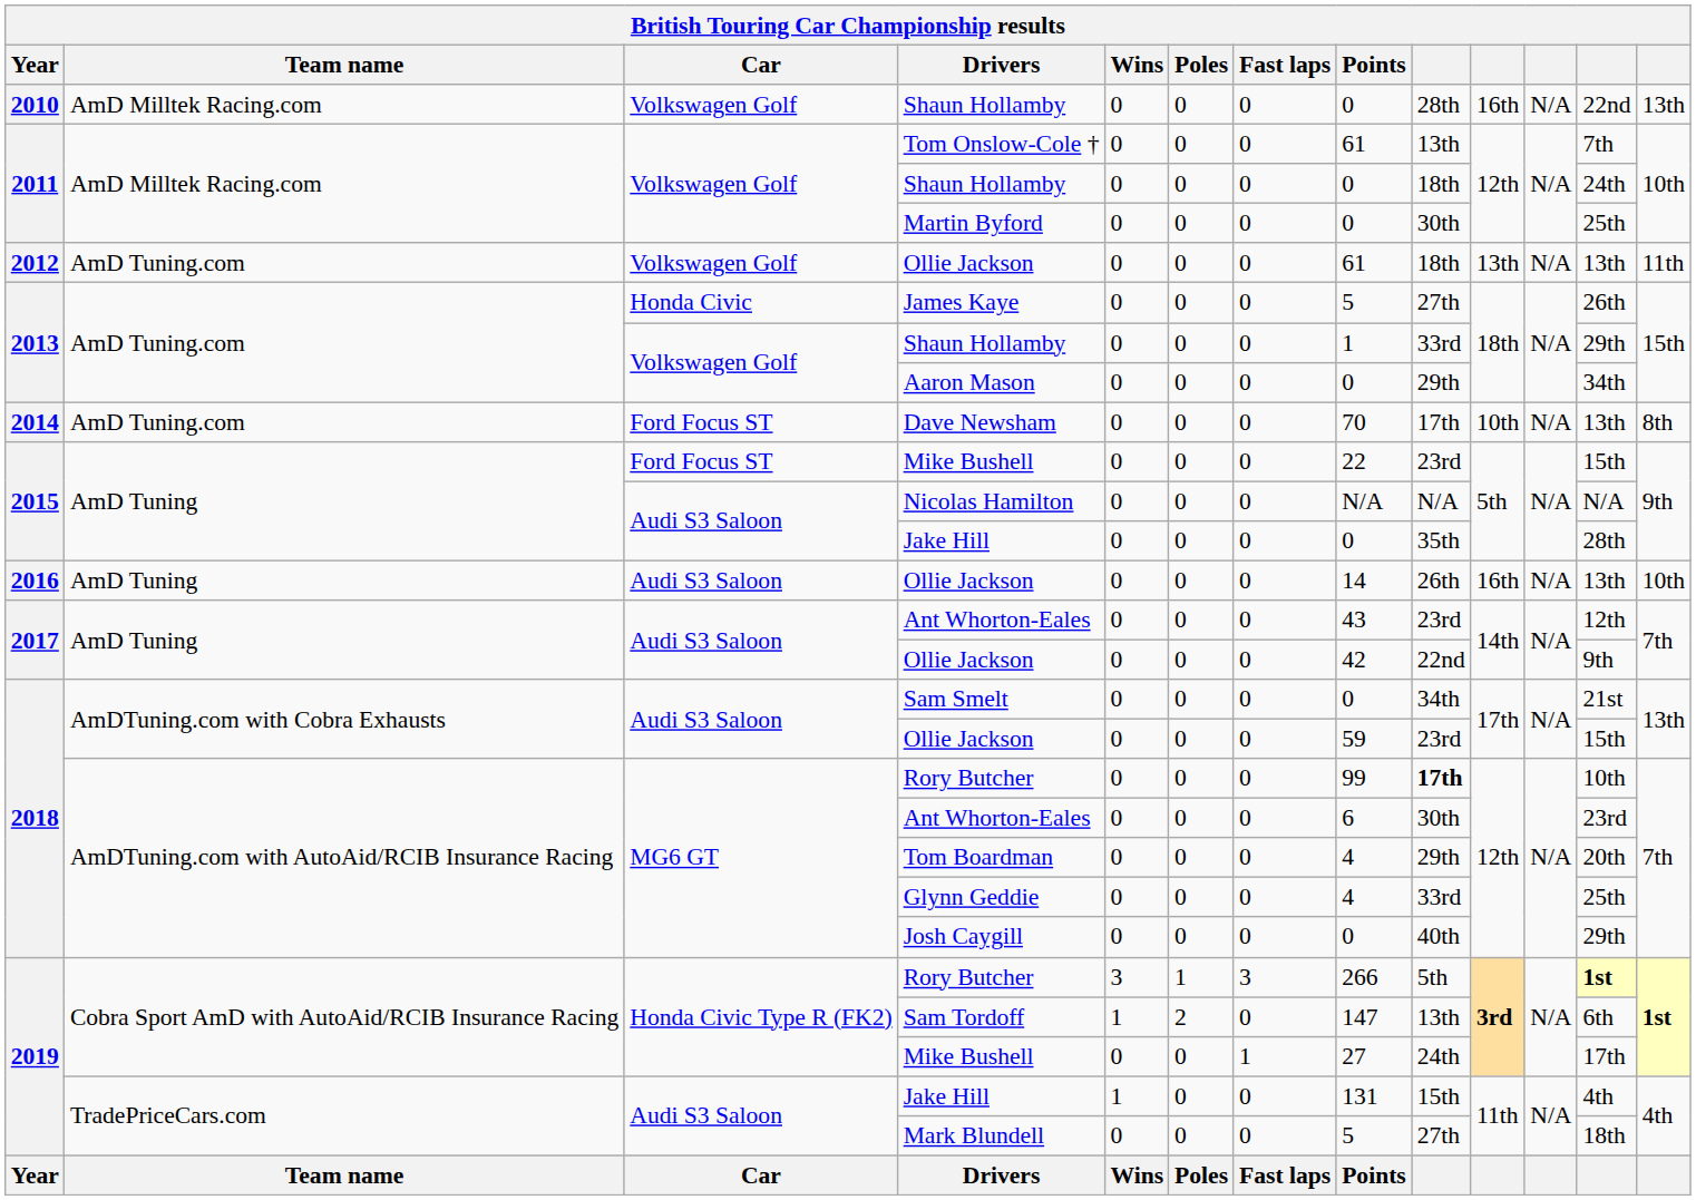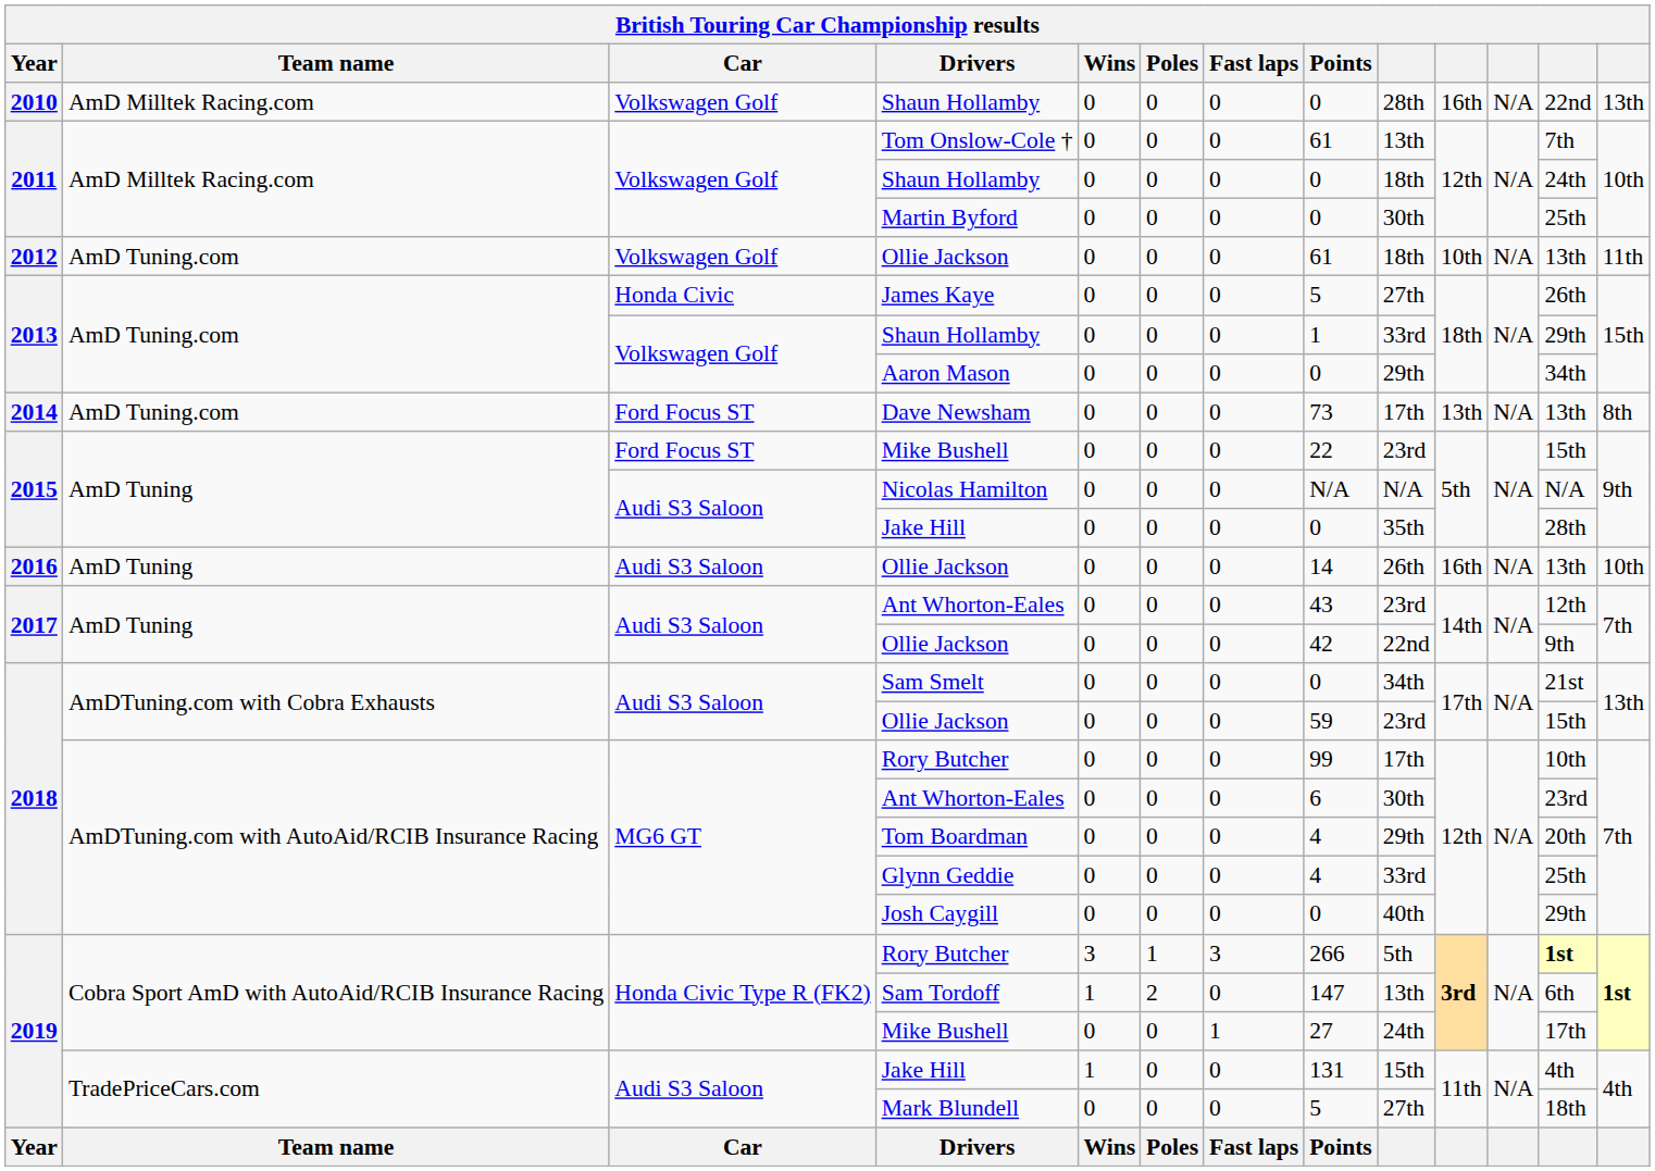 <table class="wikitable" style="font-size:95%;">
 <tr>
 <th colspan=13><a href='#'>British Touring Car Championship</a> results</th>
 </tr>
 <tr>
 <th>Year</th>
 <th>Team name</th>
 <th>Car</th>
 <th>Drivers</th>
 <th>Wins</th>
 <th>Poles</th>
 <th>Fast laps</th>
 <th>Points</th>
 <th></th>
 <th></th>
 <th></th>
 <th></th>
 <th></th>
 </tr>
 <tr>
 <th rowspan=1><a href='#'>2010</a></th>
 <td>AmD Milltek Racing.com</td>
 <td><a href='#'>Volkswagen Golf</a></td>
 <td> <a href='#'>Shaun Hollamby</a></td>
 <td>0</td>
 <td>0</td>
 <td>0</td>
 <td>0</td>
 <td>28th</td>
 <td>16th</td>
 <td>N/A</td>
 <td>22nd</td>
 <td>13th</td>
 </tr>
 <tr>
 <th rowspan=3><a href='#'>2011</a></th>
 <td rowspan=3>AmD Milltek Racing.com</td>
 <td rowspan=3><a href='#'>Volkswagen Golf</a></td>
 <td> <a href='#'>Tom Onslow-Cole</a> †</td>
 <td>0</td>
 <td>0</td>
 <td>0</td>
 <td>61</td>
 <td>13th</td>
 <td rowspan=3>12th</td>
 <td rowspan=3>N/A</td>
 <td>7th</td>
 <td rowspan=3>10th</td>
 </tr>
 <tr>
 <td> <a href='#'>Shaun Hollamby</a></td>
 <td>0</td>
 <td>0</td>
 <td>0</td>
 <td>0</td>
 <td>18th</td>
 <td>24th</td>
 </tr>
 <tr>
 <td> <a href='#'>Martin Byford</a></td>
 <td>0</td>
 <td>0</td>
 <td>0</td>
 <td>0</td>
 <td>30th</td>
 <td>25th</td>
 </tr>
 <tr>
 <th rowspan=1><a href='#'>2012</a></th>
 <td>AmD Tuning.com</td>
 <td><a href='#'>Volkswagen Golf</a></td>
 <td> <a href='#'>Ollie Jackson</a></td>
 <td>0</td>
 <td>0</td>
 <td>0</td>
 <td>61</td>
 <td>18th</td>
-<td>13th</td>
+<td>10th</td>
 <td>N/A</td>
 <td>13th</td>
 <td>11th</td>
 </tr>
 <tr>
 <th rowspan=4><a href='#'>2013</a></th>
 <td rowspan=4>AmD Tuning.com</td>
 <td rowspan=1><a href='#'>Honda Civic</a></td>
 <td rowspan=2> <a href='#'>James Kaye</a></td>
 <td rowspan=2>0</td>
 <td rowspan=2>0</td>
 <td rowspan=2>0</td>
 <td rowspan=2>5</td>
 <td rowspan=2>27th</td>
 <td rowspan=4>18th</td>
 <td rowspan=4>N/A</td>
 <td rowspan=2>26th</td>
 <td rowspan=4>15th</td>
 </tr>
 <tr>
 <td rowspan=3><a href='#'>Volkswagen Golf</a></td>
 </tr>
 <tr>
 <td> <a href='#'>Shaun Hollamby</a></td>
 <td>0</td>
 <td>0</td>
 <td>0</td>
 <td>1</td>
 <td>33rd</td>
 <td>29th</td>
 </tr>
 <tr>
 <td> <a href='#'>Aaron Mason</a></td>
 <td>0</td>
 <td>0</td>
 <td>0</td>
 <td>0</td>
 <td>29th</td>
 <td>34th</td>
 </tr>
 <tr>
 <th rowspan=1><a href='#'>2014</a></th>
 <td>AmD Tuning.com</td>
 <td><a href='#'>Ford Focus ST</a></td>
 <td> <a href='#'>Dave Newsham</a></td>
 <td>0</td>
 <td>0</td>
 <td>0</td>
-<td>70</td>
+<td>73</td>
 <td>17th</td>
-<td>10th</td>
+<td>13th</td>
 <td>N/A</td>
 <td>13th</td>
 <td>8th</td>
 </tr>
 <tr>
 <th rowspan=3><a href='#'>2015</a></th>
 <td rowspan=3>AmD Tuning</td>
 <td rowspan=1><a href='#'>Ford Focus ST</a></td>
 <td> <a href='#'>Mike Bushell</a></td>
 <td>0</td>
 <td>0</td>
 <td>0</td>
 <td>22</td>
 <td>23rd</td>
 <td rowspan=3>5th</td>
 <td rowspan=3>N/A</td>
 <td>15th</td>
 <td rowspan=3>9th</td>
 </tr>
 <tr>
 <td rowspan=2><a href='#'>Audi S3 Saloon</a></td>
 <td> <a href='#'>Nicolas Hamilton</a></td>
 <td>0</td>
 <td>0</td>
 <td>0</td>
 <td>N/A</td>
 <td>N/A</td>
 <td>N/A</td>
 </tr>
 <tr>
 <td> <a href='#'>Jake Hill</a></td>
 <td>0</td>
 <td>0</td>
 <td>0</td>
 <td>0</td>
 <td>35th</td>
 <td>28th</td>
 </tr>
 <tr>
 <th rowspan=1><a href='#'>2016</a></th>
 <td rowspan=1>AmD Tuning</td>
 <td rowspan=1><a href='#'>Audi S3 Saloon</a></td>
 <td> <a href='#'>Ollie Jackson</a></td>
 <td>0</td>
 <td>0</td>
 <td>0</td>
 <td>14</td>
 <td>26th</td>
 <td>16th</td>
 <td>N/A</td>
 <td>13th</td>
 <td>10th</td>
 </tr>
 <tr>
 <th rowspan=2><a href='#'>2017</a></th>
 <td rowspan=2>AmD Tuning</td>
 <td rowspan=2><a href='#'>Audi S3 Saloon</a></td>
 <td> <a href='#'>Ant Whorton-Eales</a></td>
 <td>0</td>
 <td>0</td>
 <td>0</td>
 <td>43</td>
 <td>23rd</td>
 <td rowspan=2>14th</td>
 <td rowspan=2>N/A</td>
 <td>12th</td>
 <td rowspan=2>7th</td>
 </tr>
 <tr>
 <td> <a href='#'>Ollie Jackson</a></td>
 <td>0</td>
 <td>0</td>
 <td>0</td>
 <td>42</td>
 <td>22nd</td>
 <td>9th</td>
 </tr>
 <tr>
 <th rowspan=7><a href='#'>2018</a></th>
 <td rowspan=2>AmDTuning.com with Cobra Exhausts</td>
 <td rowspan=2><a href='#'>Audi S3 Saloon</a></td>
 <td> <a href='#'>Sam Smelt</a></td>
 <td>0</td>
 <td>0</td>
 <td>0</td>
 <td>0</td>
 <td>34th</td>
 <td rowspan=2>17th</td>
 <td rowspan=2>N/A</td>
 <td>21st</td>
 <td rowspan=2>13th</td>
 </tr>
 <tr>
 <td> <a href='#'>Ollie Jackson</a></td>
 <td>0</td>
 <td>0</td>
 <td>0</td>
 <td>59</td>
 <td>23rd</td>
 <td>15th</td>
 </tr>
 <tr>
 <td rowspan=5>AmDTuning.com with AutoAid/RCIB Insurance Racing</td>
 <td rowspan=5><a href='#'>MG6 GT</a></td>
 <td> <a href='#'>Rory Butcher</a></td>
 <td>0</td>
 <td>0</td>
 <td>0</td>
 <td>99</td>
-<td><strong>17th</strong></td>
+<td>17th</td>
 <td rowspan=5>12th</td>
 <td rowspan=5>N/A</td>
 <td>10th</td>
 <td rowspan=5>7th</td>
 </tr>
 <tr>
 <td> <a href='#'>Ant Whorton-Eales</a></td>
 <td>0</td>
 <td>0</td>
 <td>0</td>
 <td>6</td>
 <td>30th</td>
 <td>23rd</td>
 </tr>
 <tr>
 <td> <a href='#'>Tom Boardman</a></td>
 <td>0</td>
 <td>0</td>
 <td>0</td>
 <td>4</td>
 <td>29th</td>
 <td>20th</td>
 </tr>
 <tr>
 <td> <a href='#'>Glynn Geddie</a></td>
 <td>0</td>
 <td>0</td>
 <td>0</td>
 <td>4</td>
 <td>33rd</td>
 <td>25th</td>
 </tr>
 <tr>
 <td> <a href='#'>Josh Caygill</a></td>
 <td>0</td>
 <td>0</td>
 <td>0</td>
 <td>0</td>
 <td>40th</td>
 <td>29th</td>
 </tr>
 <tr>
 <th rowspan=5><a href='#'>2019</a></th>
 <td rowspan=3>Cobra Sport AmD with AutoAid/RCIB Insurance Racing</td>
 <td rowspan=3><a href='#'>Honda Civic Type R (FK2)</a></td>
 <td> <a href='#'>Rory Butcher</a></td>
 <td>3</td>
 <td>1</td>
 <td>3</td>
 <td>266</td>
 <td>5th</td>
 <td rowspan=3 style="background:#ffdf9f;"><strong>3rd</strong></td>
 <td rowspan=3>N/A</td>
 <td style="background:#ffffbf;"><strong>1st</strong></td>
 <td rowspan=3 style="background:#ffffbf;"><strong>1st</strong></td>
 </tr>
 <tr>
 <td> <a href='#'>Sam Tordoff</a></td>
 <td>1</td>
 <td>2</td>
 <td>0</td>
 <td>147</td>
 <td>13th</td>
 <td>6th</td>
 </tr>
 <tr>
 <td> <a href='#'>Mike Bushell</a></td>
 <td>0</td>
 <td>0</td>
 <td>1</td>
 <td>27</td>
 <td>24th</td>
 <td>17th</td>
 </tr>
 <tr>
 <td rowspan=2>TradePriceCars.com</td>
 <td rowspan=2><a href='#'>Audi S3 Saloon</a></td>
 <td> <a href='#'>Jake Hill</a></td>
 <td>1</td>
 <td>0</td>
 <td>0</td>
 <td>131</td>
 <td>15th</td>
 <td rowspan=2>11th</td>
 <td rowspan=2>N/A</td>
 <td>4th</td>
 <td rowspan=2>4th</td>
 </tr>
 <tr>
 <td> <a href='#'>Mark Blundell</a></td>
 <td>0</td>
 <td>0</td>
 <td>0</td>
 <td>5</td>
 <td>27th</td>
 <td>18th</td>
 </tr>
 <tr>
 <th>Year</th>
 <th>Team name</th>
 <th>Car</th>
 <th>Drivers</th>
 <th>Wins</th>
 <th>Poles</th>
 <th>Fast laps</th>
 <th>Points</th>
 <th></th>
 <th></th>
 <th></th>
 <th></th>
 <th></th>
 </tr>
 </table>
